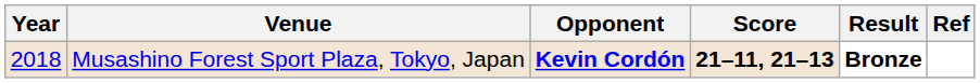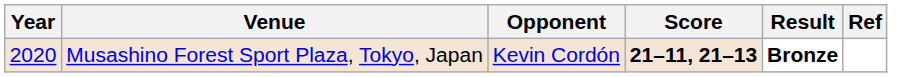 <table class="sortable wikitable" style="font-size: 90%">
 <tr>
 <th>Year</th>
 <th>Venue</th>
 <th>Opponent</th>
 <th>Score</th>
 <th>Result</th>
 <th>Ref</th>
 </tr>
 <tr style="background:#F3E6D7">
-<td align="center"><a href='#'>2018</a></td>
+<td align="center"><a href='#'>2020</a></td>
 <td align="left"><a href='#'>Musashino Forest Sport Plaza</a>, <a href='#'>Tokyo</a>, Japan</td>
-<td align="left"><strong> <a href='#'>Kevin Cordón</a></strong></td>
+<td align="left"> <a href='#'>Kevin Cordón</a></td>
 <td align="left"><strong>21–11, 21–13</strong></td>
 <td style="text-align:left; background:white"> <strong>Bronze</strong></td>
 <td style="text-align:center; background:white"></td>
 </tr>
 </table>
